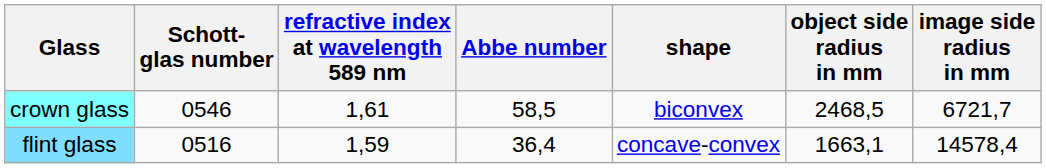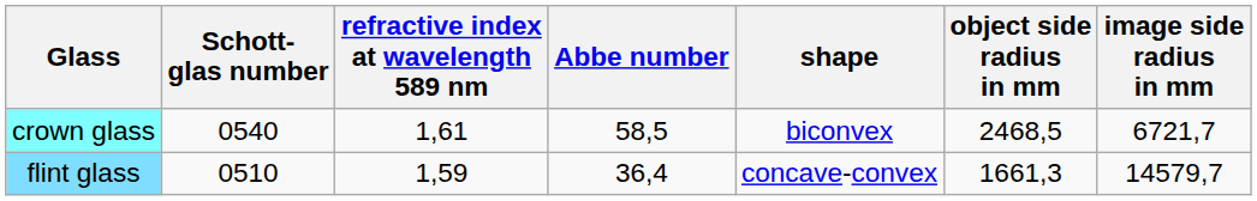 <table class="wikitable centered" style="text-align:center">
 <tr>
 <th>Glass</th>
 <th>Schott-<br>glas number</th>
 <th><a href='#'>refractive index</a><br>at <a href='#'>wavelength</a><br>589 nm</th>
 <th><a href='#'>Abbe number</a></th>
 <th>shape</th>
 <th>object side<br>radius<br>in mm</th>
 <th>image side<br>radius<br>in mm</th>
 </tr>
 <tr>
 <td style="background:#7FFFFF"><span> crown glass </span></td>
-<td>0546</td>
+<td>0540</td>
 <td>1,61</td>
 <td>58,5</td>
 <td><a href='#'>biconvex</a></td>
 <td>2468,5</td>
 <td>6721,7</td>
 </tr>
 <tr>
 <td style="background:#7FDEFF"><span> flint glass </span></td>
-<td>0516</td>
+<td>0510</td>
 <td>1,59</td>
 <td>36,4</td>
 <td><a href='#'>concave</a>-<a href='#'>convex</a></td>
-<td>1663,1</td>
-<td>14578,4</td>
+<td>1661,3</td>
+<td>14579,7</td>
 </tr>
 </table>
